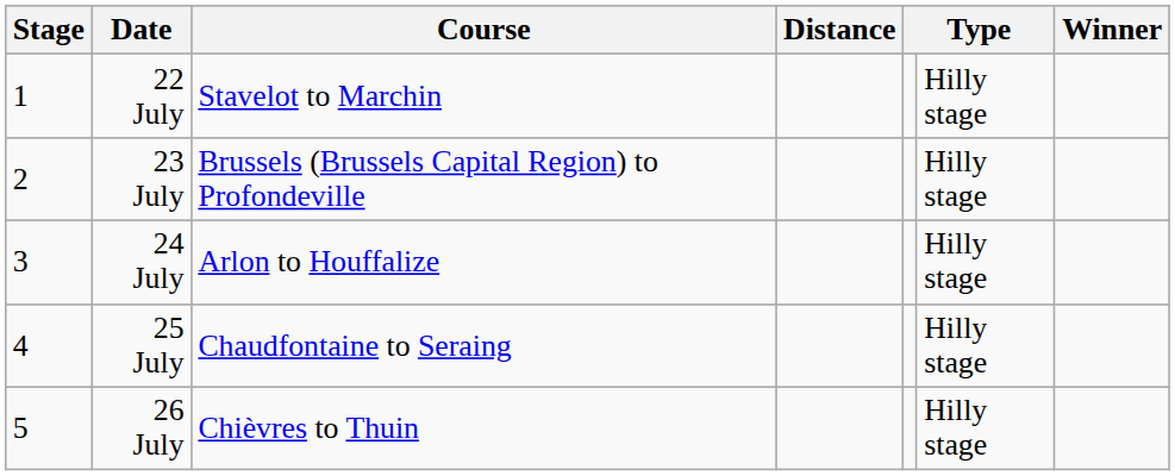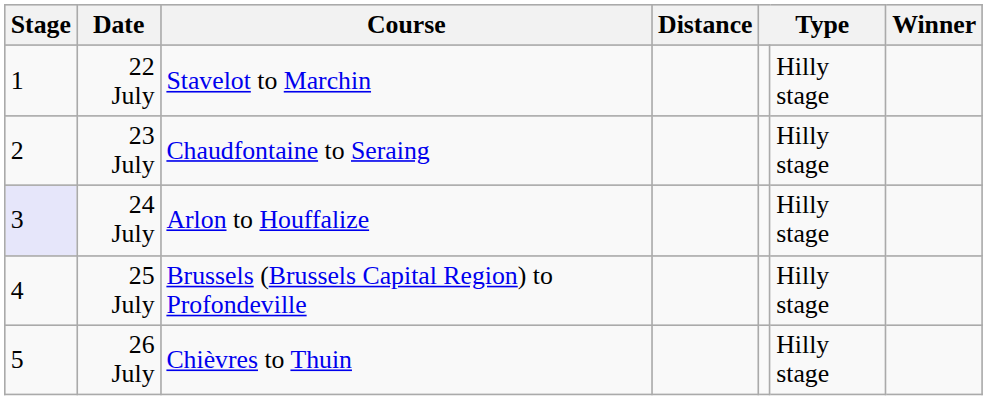 <table class="wikitable">
 <tr>
 <th>Stage</th>
 <th>Date</th>
 <th>Course</th>
 <th>Distance</th>
 <th colspan="2">Type</th>
 <th>Winner</th>
 </tr>
 <tr>
 <td style="text-align:left">1</td>
 <td align=right>22 July</td>
 <td><a href='#'>Stavelot</a> to <a href='#'>Marchin</a></td>
 <td style="text-align:center;"></td>
 <td></td>
 <td>Hilly stage</td>
 <td></td>
 </tr>
 <tr>
 <td style="text-align:left">2</td>
 <td align=right>23 July</td>
-<td><a href='#'>Brussels</a> (<a href='#'>Brussels Capital Region</a>) to <a href='#'>Profondeville</a></td>
+<td><a href='#'>Chaudfontaine</a> to <a href='#'>Seraing</a></td>
 <td style="text-align:center;"></td>
 <td></td>
 <td>Hilly stage</td>
 <td></td>
 </tr>
 <tr>
-<td style="text-align:left">3</td>
+<td style="background: lavender; text-align:left">3</td>
 <td align=right>24 July</td>
 <td><a href='#'>Arlon</a> to <a href='#'>Houffalize</a></td>
 <td style="text-align:center;"></td>
 <td></td>
 <td>Hilly stage</td>
 <td></td>
 </tr>
 <tr>
 <td style="text-align:left">4</td>
 <td align=right>25 July</td>
-<td><a href='#'>Chaudfontaine</a> to <a href='#'>Seraing</a></td>
+<td><a href='#'>Brussels</a> (<a href='#'>Brussels Capital Region</a>) to <a href='#'>Profondeville</a></td>
 <td style="text-align:center;"></td>
 <td></td>
 <td>Hilly stage</td>
 <td></td>
 </tr>
 <tr>
 <td style="text-align:left">5</td>
 <td align=right>26 July</td>
 <td><a href='#'>Chièvres</a> to <a href='#'>Thuin</a></td>
 <td style="text-align:center;"></td>
 <td></td>
 <td>Hilly stage</td>
 <td></td>
 </tr>
 </table>
